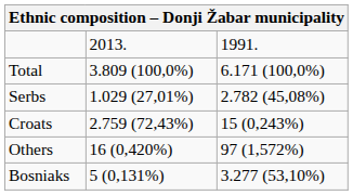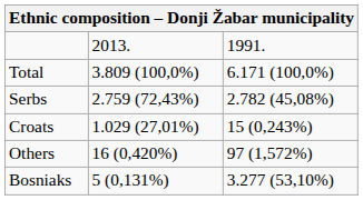 <table class="wikitable">
 <tr>
 <th colspan="8">Ethnic composition – Donji Žabar municipality</th>
 </tr>
 <tr>
 <td></td>
 <td>2013.</td>
 <td>1991.</td>
 </tr>
 <tr>
 <td>Total</td>
 <td>3.809 (100,0%)</td>
 <td>6.171 (100,0%)</td>
 </tr>
 <tr>
 <td>Serbs</td>
-<td>1.029 (27,01%)</td>
+<td>2.759 (72,43%)</td>
 <td>2.782 (45,08%)</td>
 </tr>
 <tr>
 <td>Croats</td>
-<td>2.759 (72,43%)</td>
+<td>1.029 (27,01%)</td>
 <td>15 (0,243%)</td>
 </tr>
 <tr>
 <td>Others</td>
 <td>16 (0,420%)</td>
 <td>97 (1,572%)</td>
 </tr>
 <tr>
 <td>Bosniaks</td>
 <td>5 (0,131%)</td>
 <td>3.277 (53,10%)</td>
 </tr>
 </table>
